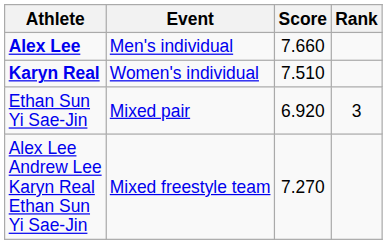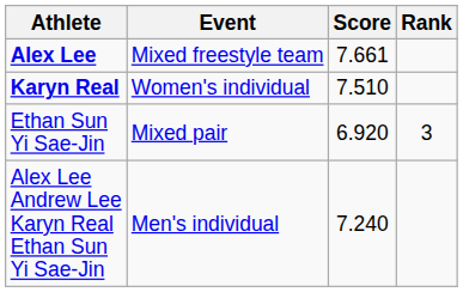 <table class=wikitable style=font-size:90%;text-align:center>
 <tr>
 <th>Athlete</th>
 <th>Event</th>
 <th>Score</th>
 <th>Rank</th>
 </tr>
 <tr>
 <td align=left><strong><a href='#'>Alex Lee</a></strong></td>
-<td align=left><a href='#'>Men's individual</a></td>
-<td>7.660</td>
+<td align=left><a href='#'>Mixed freestyle team</a></td>
+<td>7.661</td>
 <td></td>
 </tr>
 <tr>
 <td align=left><strong><a href='#'>Karyn Real</a></strong></td>
 <td align=left><a href='#'>Women's individual</a></td>
 <td>7.510</td>
 <td></td>
 </tr>
 <tr>
 <td align=left><a href='#'>Ethan Sun</a><br><a href='#'>Yi Sae-Jin</a></td>
 <td align=left><a href='#'>Mixed pair</a></td>
 <td>6.920</td>
 <td>3</td>
 </tr>
 <tr>
 <td align=left><a href='#'>Alex Lee</a><br><a href='#'>Andrew Lee</a><br><a href='#'>Karyn Real</a><br><a href='#'>Ethan Sun</a><br><a href='#'>Yi Sae-Jin</a></td>
-<td align=left><a href='#'>Mixed freestyle team</a></td>
-<td>7.270</td>
+<td align=left><a href='#'>Men's individual</a></td>
+<td>7.240</td>
 <td></td>
 </tr>
 </table>
